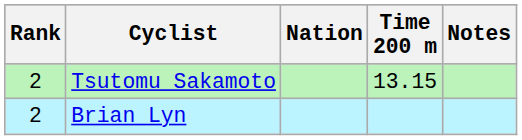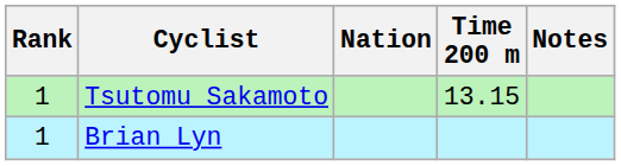 <table class="wikitable sortable" style="text-align:center">
 <tr>
 <th>Rank</th>
 <th>Cyclist</th>
 <th>Nation</th>
 <th>Time<br>200 m</th>
 <th>Notes</th>
 </tr>
 <tr bgcolor=bbf3bb>
-<td>2</td>
+<td>1</td>
 <td align=left><a href='#'>Tsutomu Sakamoto</a></td>
 <td align=left></td>
 <td>13.15</td>
 <td></td>
 </tr>
 <tr bgcolor=bbf3ff>
-<td>2</td>
+<td>1</td>
 <td align=left><a href='#'>Brian Lyn</a></td>
 <td align=left></td>
 <td></td>
 <td></td>
 </tr>
 </table>
